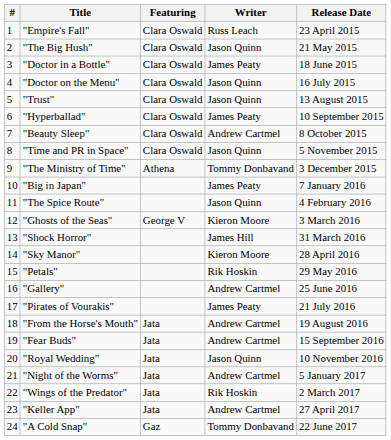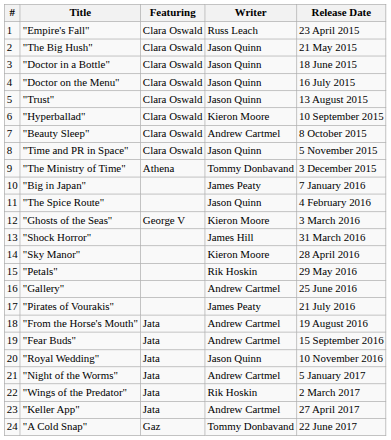 <table class="wikitable">
 <tr>
 <th>#</th>
 <th>Title</th>
 <th>Featuring</th>
 <th>Writer</th>
 <th>Release Date</th>
 </tr>
 <tr>
 <td>1</td>
 <td>"Empire's Fall"</td>
 <td>Clara Oswald</td>
 <td>Russ Leach</td>
 <td>23 April 2015</td>
 </tr>
 <tr>
 <td>2</td>
 <td>"The Big Hush"</td>
 <td>Clara Oswald</td>
 <td>Jason Quinn</td>
 <td>21 May 2015</td>
 </tr>
 <tr>
 <td>3</td>
 <td>"Doctor in a Bottle"</td>
 <td>Clara Oswald</td>
-<td>James Peaty</td>
+<td>Jason Quinn</td>
 <td>18 June 2015</td>
 </tr>
 <tr>
 <td>4</td>
 <td>"Doctor on the Menu"</td>
 <td>Clara Oswald</td>
 <td>Jason Quinn</td>
 <td>16 July 2015</td>
 </tr>
 <tr>
 <td>5</td>
 <td>"Trust"</td>
 <td>Clara Oswald</td>
 <td>Jason Quinn</td>
 <td>13 August 2015</td>
 </tr>
 <tr>
 <td>6</td>
 <td>"Hyperballad"</td>
 <td>Clara Oswald</td>
-<td>James Peaty</td>
+<td>Kieron Moore</td>
 <td>10 September 2015</td>
 </tr>
 <tr>
 <td>7</td>
 <td>"Beauty Sleep"</td>
 <td>Clara Oswald</td>
 <td>Andrew Cartmel</td>
 <td>8 October 2015</td>
 </tr>
 <tr>
 <td>8</td>
 <td>"Time and PR in Space"</td>
 <td>Clara Oswald</td>
 <td>Jason Quinn</td>
 <td>5 November 2015</td>
 </tr>
 <tr>
 <td>9</td>
 <td>"The Ministry of Time"</td>
 <td>Athena</td>
 <td>Tommy Donbavand</td>
 <td>3 December 2015</td>
 </tr>
 <tr>
 <td>10</td>
 <td>"Big in Japan"</td>
 <td></td>
 <td>James Peaty</td>
 <td>7 January 2016</td>
 </tr>
 <tr>
 <td>11</td>
 <td>"The Spice Route"</td>
 <td></td>
 <td>Jason Quinn</td>
 <td>4 February 2016</td>
 </tr>
 <tr>
 <td>12</td>
 <td>"Ghosts of the Seas"</td>
 <td>George V</td>
 <td>Kieron Moore</td>
 <td>3 March 2016</td>
 </tr>
 <tr>
 <td>13</td>
 <td>"Shock Horror"</td>
 <td></td>
 <td>James Hill</td>
 <td>31 March 2016</td>
 </tr>
 <tr>
 <td>14</td>
 <td>"Sky Manor"</td>
 <td></td>
 <td>Kieron Moore</td>
 <td>28 April 2016</td>
 </tr>
 <tr>
 <td>15</td>
 <td>"Petals"</td>
 <td></td>
 <td>Rik Hoskin</td>
 <td>29 May 2016</td>
 </tr>
 <tr>
 <td>16</td>
 <td>"Gallery"</td>
 <td></td>
 <td>Andrew Cartmel</td>
 <td>25 June 2016</td>
 </tr>
 <tr>
 <td>17</td>
 <td>"Pirates of Vourakis"</td>
 <td></td>
 <td>James Peaty</td>
 <td>21 July 2016</td>
 </tr>
 <tr>
 <td>18</td>
 <td>"From the Horse's Mouth"</td>
 <td>Jata</td>
 <td>Andrew Cartmel</td>
 <td>19 August 2016</td>
 </tr>
 <tr>
 <td>19</td>
 <td>"Fear Buds"</td>
 <td>Jata</td>
 <td>Andrew Cartmel</td>
 <td>15 September 2016</td>
 </tr>
 <tr>
 <td>20</td>
 <td>"Royal Wedding"</td>
 <td>Jata</td>
 <td>Jason Quinn</td>
 <td>10 November 2016</td>
 </tr>
 <tr>
 <td>21</td>
 <td>"Night of the Worms"</td>
 <td>Jata</td>
 <td>Andrew Cartmel</td>
 <td>5 January 2017</td>
 </tr>
 <tr>
 <td>22</td>
 <td>"Wings of the Predator"</td>
 <td>Jata</td>
 <td>Rik Hoskin</td>
 <td>2 March 2017</td>
 </tr>
 <tr>
 <td>23</td>
 <td>"Keller App"</td>
 <td>Jata</td>
 <td>Andrew Cartmel</td>
 <td>27 April 2017</td>
 </tr>
 <tr>
 <td>24</td>
 <td>"A Cold Snap"</td>
 <td>Gaz</td>
 <td>Tommy Donbavand</td>
 <td>22 June 2017</td>
 </tr>
 </table>
